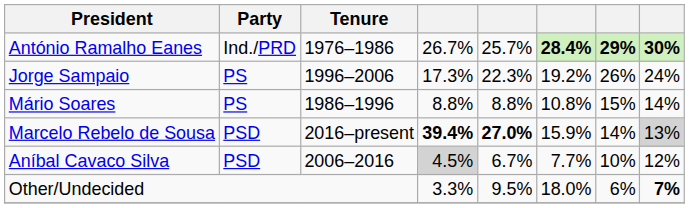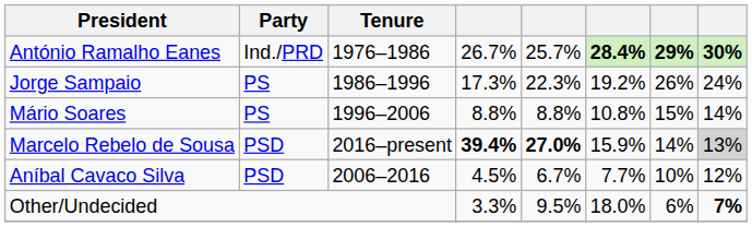 <table class="wikitable sortable" style="font-size:95%">
 <tr>
 <th>President</th>
 <th>Party</th>
 <th>Tenure</th>
 <th></th>
 <th></th>
 <th></th>
 <th></th>
 <th></th>
 </tr>
 <tr>
 <td><a href='#'>António Ramalho Eanes</a></td>
 <td>Ind./<a href='#'>PRD</a></td>
 <td>1976–1986</td>
 <td align="right">26.7%</td>
 <td align="right">25.7%</td>
 <td style="background:#D0F0C0;" align="right"><strong>28.4%</strong></td>
 <td style="background:#D0F0C0;" align="right"><strong>29%</strong></td>
 <td style="background:#D0F0C0;" align="right"><strong>30%</strong></td>
 </tr>
 <tr>
 <td><a href='#'>Jorge Sampaio</a></td>
 <td><a href='#'>PS</a></td>
-<td>1996–2006</td>
+<td>1986–1996</td>
 <td align="right">17.3%</td>
 <td align="right">22.3%</td>
 <td align="right">19.2%</td>
 <td align="right">26%</td>
 <td align="right">24%</td>
 </tr>
 <tr>
 <td><a href='#'>Mário Soares</a></td>
 <td><a href='#'>PS</a></td>
-<td>1986–1996</td>
+<td>1996–2006</td>
 <td align="right">8.8%</td>
 <td align="right">8.8%</td>
 <td align="right">10.8%</td>
 <td align="right">15%</td>
 <td align="right">14%</td>
 </tr>
 <tr>
 <td><a href='#'>Marcelo Rebelo de Sousa</a></td>
 <td><a href='#'>PSD</a></td>
 <td>2016–present</td>
 <td><strong>39.4%</strong></td>
 <td><strong>27.0%</strong></td>
 <td align="right">15.9%</td>
 <td align="right">14%</td>
 <td align="right" style="background: lightgrey;">13%</td>
 </tr>
 <tr>
 <td><a href='#'>Aníbal Cavaco Silva</a></td>
 <td><a href='#'>PSD</a></td>
 <td>2006–2016</td>
-<td align="right" style="background: lightgrey;">4.5%</td>
+<td align="right">4.5%</td>
 <td align="right">6.7%</td>
 <td align="right">7.7%</td>
 <td align="right">10%</td>
 <td align="right">12%</td>
 </tr>
 <tr>
 <td colspan="3">Other/Undecided</td>
 <td align="right">3.3%</td>
 <td align="right">9.5%</td>
 <td align="right">18.0%</td>
 <td align="right">6%</td>
 <td align="right"><strong>7%</strong></td>
 </tr>
 <tr>
 </tr>
 </table>
